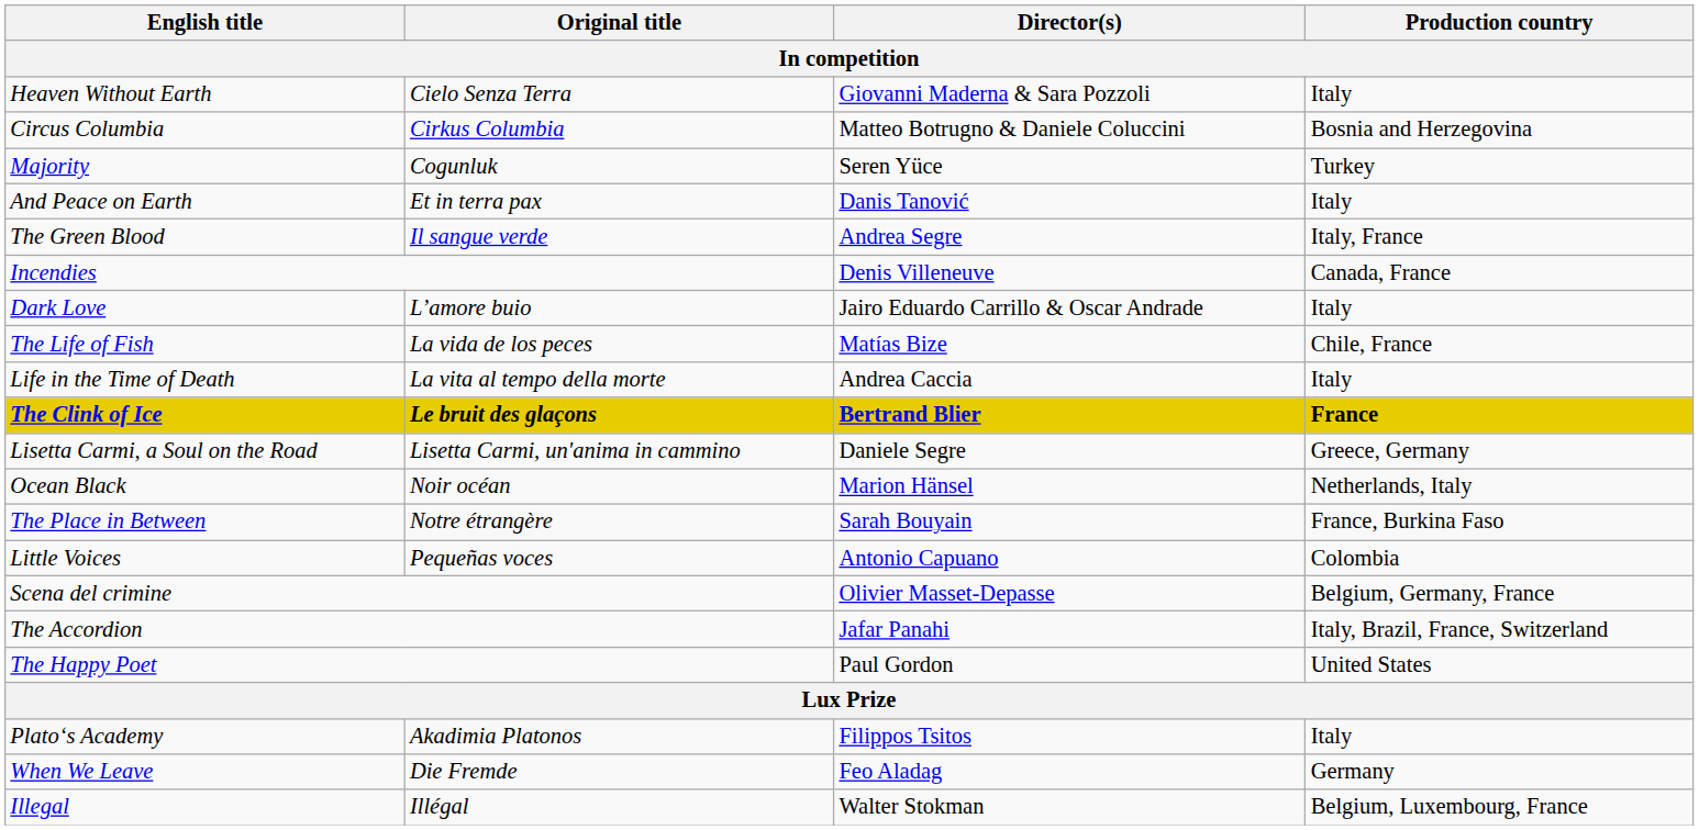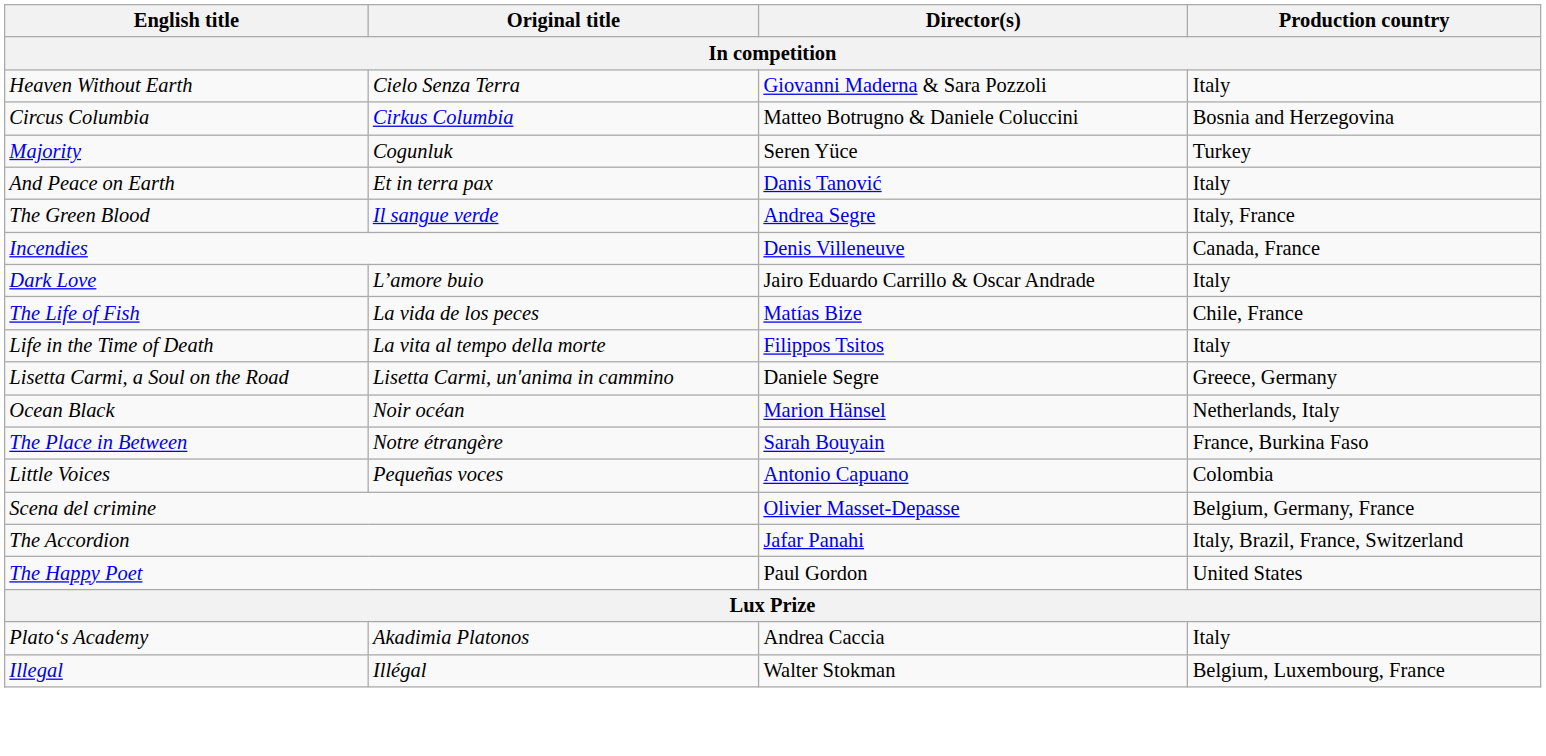 <table class="wikitable" style="width:95%; margin-bottom:0px">
 <tr>
 <th>English title</th>
 <th>Original title</th>
 <th>Director(s)</th>
 <th>Production country</th>
 </tr>
 <tr>
 <th colspan=4>In competition</th>
 </tr>
 <tr>
 <td><em>Heaven Without Earth</em></td>
 <td><em>Cielo Senza Terra</em></td>
 <td><a href='#'>Giovanni Maderna</a> & Sara Pozzoli</td>
 <td>Italy</td>
 </tr>
 <tr>
 <td><em>Circus Columbia</em></td>
 <td><em><a href='#'>Cirkus Columbia</a></em></td>
 <td>Matteo Botrugno & Daniele Coluccini</td>
 <td>Bosnia and Herzegovina</td>
 </tr>
 <tr>
 <td><em><a href='#'>Majority</a></em></td>
 <td><em>Cogunluk</em></td>
 <td>Seren Yüce</td>
 <td>Turkey</td>
 </tr>
 <tr>
 <td><em>And Peace on Earth</em></td>
 <td><em>Et in terra pax</em></td>
 <td><a href='#'>Danis Tanović</a></td>
 <td>Italy</td>
 </tr>
 <tr>
 <td><em>The Green Blood</em></td>
 <td><em><a href='#'>Il sangue verde</a></em></td>
 <td><a href='#'>Andrea Segre</a></td>
 <td>Italy, France</td>
 </tr>
 <tr>
 <td colspan=2><em><a href='#'>Incendies</a></em></td>
 <td><a href='#'>Denis Villeneuve</a></td>
 <td>Canada, France</td>
 </tr>
 <tr>
 <td><em><a href='#'>Dark Love</a></em></td>
 <td><em>L’amore buio</em></td>
 <td>Jairo Eduardo Carrillo & Oscar Andrade</td>
 <td>Italy</td>
 </tr>
 <tr>
 <td><em><a href='#'>The Life of Fish</a></em></td>
 <td><em>La vida de los peces</em></td>
 <td><a href='#'>Matías Bize</a></td>
 <td>Chile, France</td>
 </tr>
 <tr>
 <td><em>Life in the Time of Death</em></td>
 <td><em>La vita al tempo della morte</em></td>
-<td>Andrea Caccia</td>
+<td><a href='#'>Filippos Tsitos</a></td>
 <td>Italy</td>
-</tr>
-<tr style="background:#E7CD00;">
-<td><strong><em><a href='#'>The Clink of Ice</a></em></strong></td>
-<td><strong><em>Le bruit des glaçons</em></strong></td>
-<td><strong><a href='#'>Bertrand Blier</a></strong></td>
-<td><strong>France</strong></td>
 </tr>
 <tr>
 <td><em>Lisetta Carmi, a Soul on the Road</em></td>
 <td><em>Lisetta Carmi, un'anima in cammino</em></td>
 <td>Daniele Segre</td>
 <td>Greece, Germany</td>
 </tr>
 <tr>
 <td><em>Ocean Black</em></td>
 <td><em>Noir océan</em></td>
 <td><a href='#'>Marion Hänsel</a></td>
 <td>Netherlands, Italy</td>
 </tr>
 <tr>
 <td><em><a href='#'>The Place in Between</a></em></td>
 <td><em>Notre étrangère</em></td>
 <td><a href='#'>Sarah Bouyain</a></td>
 <td>France, Burkina Faso</td>
 </tr>
 <tr>
 <td><em>Little Voices</em></td>
 <td><em>Pequeñas voces</em></td>
 <td><a href='#'>Antonio Capuano</a></td>
 <td>Colombia</td>
 </tr>
 <tr>
 <td colspan="2"><em>Scena del crimine</em></td>
 <td><a href='#'>Olivier Masset-Depasse</a></td>
 <td>Belgium, Germany, France</td>
 </tr>
 <tr>
 <td colspan=2><em>The Accordion</em></td>
 <td><a href='#'>Jafar Panahi</a></td>
 <td>Italy, Brazil, France, Switzerland</td>
 </tr>
 <tr>
 <td colspan=2><em><a href='#'>The Happy Poet</a></em></td>
 <td>Paul Gordon</td>
 <td>United States</td>
 </tr>
 <tr>
 <th colspan="4">Lux Prize</th>
 </tr>
 <tr>
 <td><em>Plato‘s Academy</em></td>
 <td><em>Akadimia Platonos</em></td>
-<td><a href='#'>Filippos Tsitos</a></td>
+<td>Andrea Caccia</td>
 <td>Italy</td>
-</tr>
-<tr>
-<td><em><a href='#'>When We Leave</a></em></td>
-<td><em>Die Fremde</em></td>
-<td><a href='#'>Feo Aladag</a></td>
-<td>Germany</td>
 </tr>
 <tr>
 <td><em><a href='#'>Illegal</a></em></td>
 <td><em>Illégal</em></td>
 <td>Walter Stokman</td>
 <td>Belgium, Luxembourg, France</td>
 </tr>
 </table>
